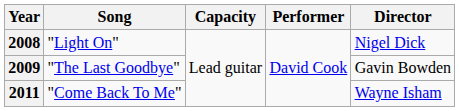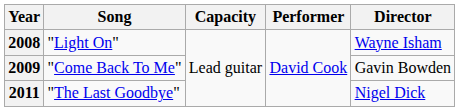 <table class="wikitable">
 <tr>
 <th>Year</th>
 <th>Song</th>
 <th>Capacity</th>
 <th>Performer</th>
 <th>Director</th>
 </tr>
 <tr>
 <th>2008</th>
 <td>"<a href='#'>Light On</a>"</td>
 <td rowspan="3">Lead guitar</td>
 <td rowspan="3"><a href='#'>David Cook</a></td>
-<td><a href='#'>Nigel Dick</a></td>
+<td><a href='#'>Wayne Isham</a></td>
 </tr>
 <tr>
 <th>2009</th>
-<td>"<a href='#'>The Last Goodbye</a>"</td>
+<td>"<a href='#'>Come Back To Me</a>"</td>
 <td>Gavin Bowden</td>
 </tr>
 <tr>
 <th>2011</th>
-<td>"<a href='#'>Come Back To Me</a>"</td>
-<td><a href='#'>Wayne Isham</a></td>
+<td>"<a href='#'>The Last Goodbye</a>"</td>
+<td><a href='#'>Nigel Dick</a></td>
 </tr>
 </table>
